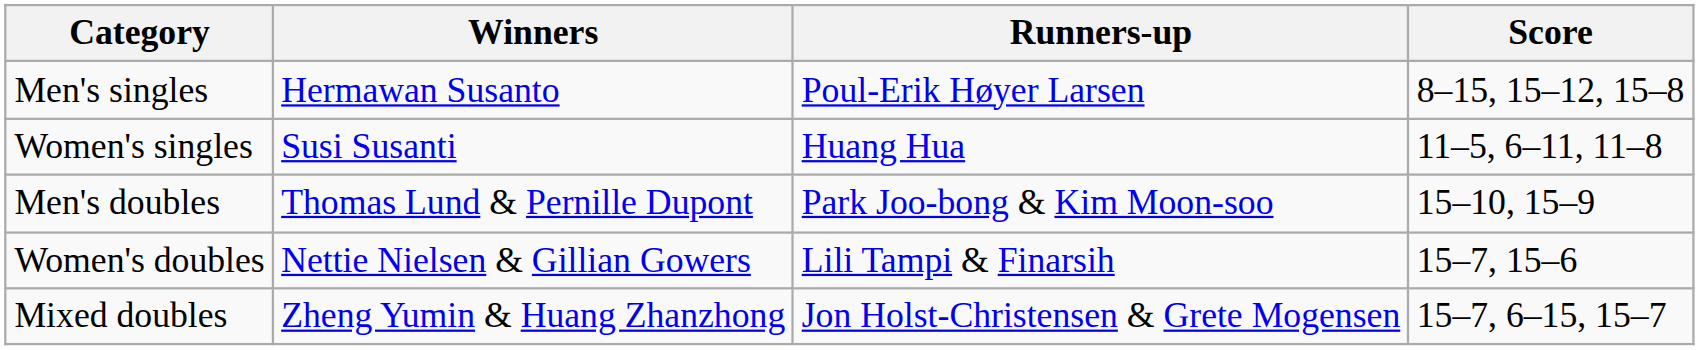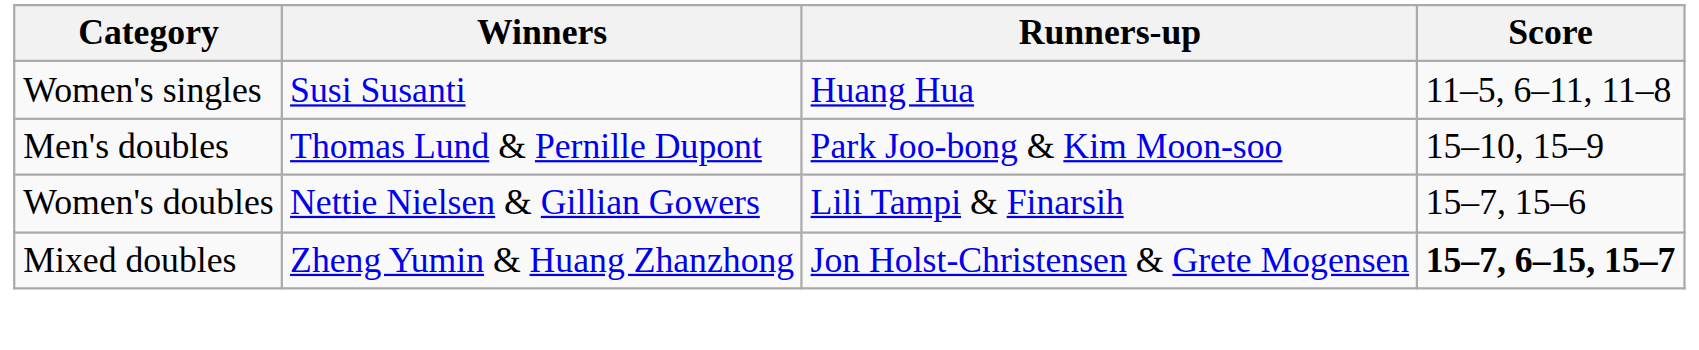 <table class=wikitable style="margin:auto;">
 <tr>
 <th>Category</th>
 <th>Winners</th>
 <th>Runners-up</th>
 <th>Score</th>
-</tr>
-<tr>
-<td>Men's singles</td>
-<td> <a href='#'>Hermawan Susanto</a></td>
-<td> <a href='#'>Poul-Erik Høyer Larsen</a></td>
-<td>8–15, 15–12, 15–8</td>
 </tr>
 <tr>
 <td>Women's singles</td>
 <td> <a href='#'>Susi Susanti</a></td>
 <td> <a href='#'>Huang Hua</a></td>
 <td>11–5, 6–11, 11–8</td>
 </tr>
 <tr>
 <td>Men's doubles</td>
 <td> <a href='#'>Thomas Lund</a> & <a href='#'>Pernille Dupont</a></td>
 <td> <a href='#'>Park Joo-bong</a> & <a href='#'>Kim Moon-soo</a></td>
 <td>15–10, 15–9</td>
 </tr>
 <tr>
 <td>Women's doubles</td>
 <td> <a href='#'>Nettie Nielsen</a> &  <a href='#'>Gillian Gowers</a></td>
 <td> <a href='#'>Lili Tampi</a> & <a href='#'>Finarsih</a></td>
 <td>15–7, 15–6</td>
 </tr>
 <tr>
 <td>Mixed doubles</td>
 <td> <a href='#'>Zheng Yumin</a> & <a href='#'>Huang Zhanzhong</a></td>
 <td> <a href='#'>Jon Holst-Christensen</a> & <a href='#'>Grete Mogensen</a></td>
-<td>15–7, 6–15, 15–7</td>
+<td><strong>15–7, 6–15, 15–7</strong></td>
 </tr>
 </table>
